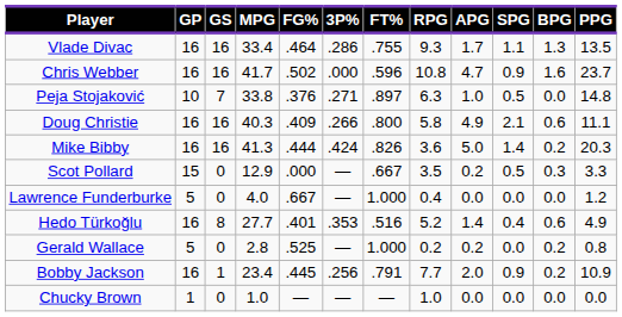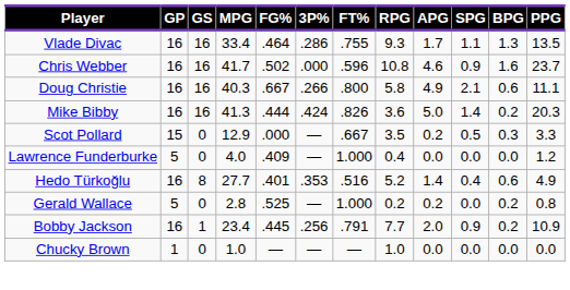 <table class="wikitable sortable" style="text-align:right;">
 <tr>
 <th style="background:#010101; color:#FFFFFF; border-top:#753BBD 3px solid; border-bottom:#753BBD 3px solid;">Player</th>
 <th style="background:#010101; color:#FFFFFF; border-top:#753BBD 3px solid; border-bottom:#753BBD 3px solid;">GP</th>
 <th style="background:#010101; color:#FFFFFF; border-top:#753BBD 3px solid; border-bottom:#753BBD 3px solid;">GS</th>
 <th style="background:#010101; color:#FFFFFF; border-top:#753BBD 3px solid; border-bottom:#753BBD 3px solid;">MPG</th>
 <th style="background:#010101; color:#FFFFFF; border-top:#753BBD 3px solid; border-bottom:#753BBD 3px solid;">FG%</th>
 <th style="background:#010101; color:#FFFFFF; border-top:#753BBD 3px solid; border-bottom:#753BBD 3px solid;">3P%</th>
 <th style="background:#010101; color:#FFFFFF; border-top:#753BBD 3px solid; border-bottom:#753BBD 3px solid;">FT%</th>
 <th style="background:#010101; color:#FFFFFF; border-top:#753BBD 3px solid; border-bottom:#753BBD 3px solid;">RPG</th>
 <th style="background:#010101; color:#FFFFFF; border-top:#753BBD 3px solid; border-bottom:#753BBD 3px solid;">APG</th>
 <th style="background:#010101; color:#FFFFFF; border-top:#753BBD 3px solid; border-bottom:#753BBD 3px solid;">SPG</th>
 <th style="background:#010101; color:#FFFFFF; border-top:#753BBD 3px solid; border-bottom:#753BBD 3px solid;">BPG</th>
 <th style="background:#010101; color:#FFFFFF; border-top:#753BBD 3px solid; border-bottom:#753BBD 3px solid;">PPG</th>
 </tr>
 <tr align="center">
 <td><a href='#'>Vlade Divac</a></td>
 <td>16</td>
 <td>16</td>
 <td>33.4</td>
 <td>.464</td>
 <td>.286</td>
 <td>.755</td>
 <td>9.3</td>
 <td>1.7</td>
 <td>1.1</td>
 <td>1.3</td>
 <td>13.5</td>
 </tr>
 <tr align="center">
 <td><a href='#'>Chris Webber</a></td>
 <td>16</td>
 <td>16</td>
 <td>41.7</td>
 <td>.502</td>
 <td>.000</td>
 <td>.596</td>
 <td>10.8</td>
-<td>4.7</td>
+<td>4.6</td>
 <td>0.9</td>
 <td>1.6</td>
 <td>23.7</td>
-</tr>
-<tr align="center">
-<td><a href='#'>Peja Stojaković</a></td>
-<td>10</td>
-<td>7</td>
-<td>33.8</td>
-<td>.376</td>
-<td>.271</td>
-<td>.897</td>
-<td>6.3</td>
-<td>1.0</td>
-<td>0.5</td>
-<td>0.0</td>
-<td>14.8</td>
 </tr>
 <tr align="center">
 <td><a href='#'>Doug Christie</a></td>
 <td>16</td>
 <td>16</td>
 <td>40.3</td>
-<td>.409</td>
+<td>.667</td>
 <td>.266</td>
 <td>.800</td>
 <td>5.8</td>
 <td>4.9</td>
 <td>2.1</td>
 <td>0.6</td>
 <td>11.1</td>
 </tr>
 <tr align="center">
 <td><a href='#'>Mike Bibby</a></td>
 <td>16</td>
 <td>16</td>
 <td>41.3</td>
 <td>.444</td>
 <td>.424</td>
 <td>.826</td>
 <td>3.6</td>
 <td>5.0</td>
 <td>1.4</td>
 <td>0.2</td>
 <td>20.3</td>
 </tr>
 <tr align="center">
 <td><a href='#'>Scot Pollard</a></td>
 <td>15</td>
 <td>0</td>
 <td>12.9</td>
 <td>.000</td>
 <td>—</td>
 <td>.667</td>
 <td>3.5</td>
 <td>0.2</td>
 <td>0.5</td>
 <td>0.3</td>
 <td>3.3</td>
 </tr>
 <tr align="center">
 <td><a href='#'>Lawrence Funderburke</a></td>
 <td>5</td>
 <td>0</td>
 <td>4.0</td>
-<td>.667</td>
+<td>.409</td>
 <td>—</td>
 <td>1.000</td>
 <td>0.4</td>
 <td>0.0</td>
 <td>0.0</td>
 <td>0.0</td>
 <td>1.2</td>
 </tr>
 <tr align="center">
 <td><a href='#'>Hedo Türkoğlu</a></td>
 <td>16</td>
 <td>8</td>
 <td>27.7</td>
 <td>.401</td>
 <td>.353</td>
 <td>.516</td>
 <td>5.2</td>
 <td>1.4</td>
 <td>0.4</td>
 <td>0.6</td>
 <td>4.9</td>
 </tr>
 <tr align="center">
 <td><a href='#'>Gerald Wallace</a></td>
 <td>5</td>
 <td>0</td>
 <td>2.8</td>
 <td>.525</td>
 <td>—</td>
 <td>1.000</td>
 <td>0.2</td>
 <td>0.2</td>
 <td>0.0</td>
 <td>0.2</td>
 <td>0.8</td>
 </tr>
 <tr align="center">
 <td><a href='#'>Bobby Jackson</a></td>
 <td>16</td>
 <td>1</td>
 <td>23.4</td>
 <td>.445</td>
 <td>.256</td>
 <td>.791</td>
 <td>7.7</td>
 <td>2.0</td>
 <td>0.9</td>
 <td>0.2</td>
 <td>10.9</td>
 </tr>
 <tr align="center">
 <td><a href='#'>Chucky Brown</a></td>
 <td>1</td>
 <td>0</td>
 <td>1.0</td>
 <td>—</td>
 <td>—</td>
 <td>—</td>
 <td>1.0</td>
 <td>0.0</td>
 <td>0.0</td>
 <td>0.0</td>
 <td>0.0</td>
 </tr>
 </table>
